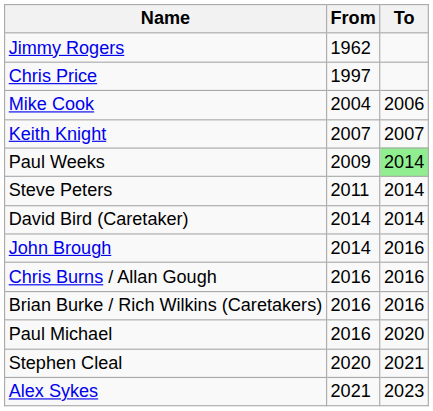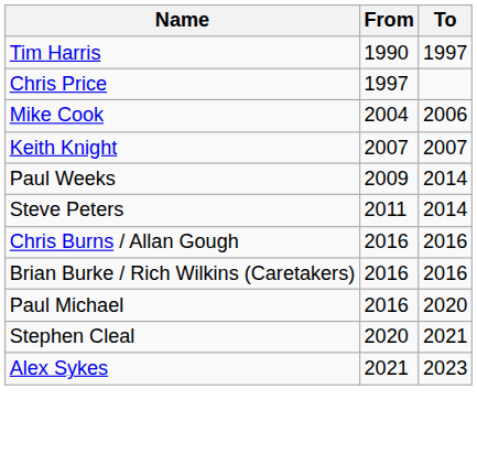 <table class=wikitable>
 <tr>
 <th>Name</th>
 <th>From</th>
 <th>To</th>
 </tr>
 <tr>
-<td><a href='#'>Jimmy Rogers</a></td>
-<td>1962</td>
-<td></td>
+<td><a href='#'>Tim Harris</a></td>
+<td>1990</td>
+<td>1997</td>
 </tr>
 <tr>
 <td><a href='#'>Chris Price</a></td>
 <td>1997</td>
 <td></td>
 </tr>
 <tr>
 <td><a href='#'>Mike Cook</a></td>
 <td>2004</td>
 <td>2006</td>
 </tr>
 <tr>
 <td><a href='#'>Keith Knight</a></td>
 <td>2007</td>
 <td>2007</td>
 </tr>
 <tr>
 <td>Paul Weeks</td>
 <td>2009</td>
-<td style="background: lightgreen;">2014</td>
+<td>2014</td>
 </tr>
 <tr>
 <td>Steve Peters</td>
 <td>2011</td>
 <td>2014</td>
-</tr>
-<tr>
-<td>David Bird (Caretaker)</td>
-<td>2014</td>
-<td>2014</td>
-</tr>
-<tr>
-<td><a href='#'>John Brough</a></td>
-<td>2014</td>
-<td>2016</td>
 </tr>
 <tr>
 <td><a href='#'>Chris Burns</a> / Allan Gough</td>
 <td>2016</td>
 <td>2016</td>
 </tr>
 <tr>
 <td>Brian Burke / Rich Wilkins (Caretakers)</td>
 <td>2016</td>
 <td>2016</td>
 </tr>
 <tr>
 <td>Paul Michael</td>
 <td>2016</td>
 <td>2020</td>
 </tr>
 <tr>
 <td>Stephen Cleal</td>
 <td>2020</td>
 <td>2021</td>
 </tr>
 <tr>
 <td><a href='#'>Alex Sykes</a></td>
 <td>2021</td>
 <td>2023</td>
 </tr>
 </table>
